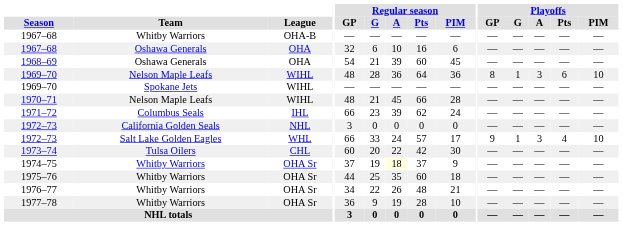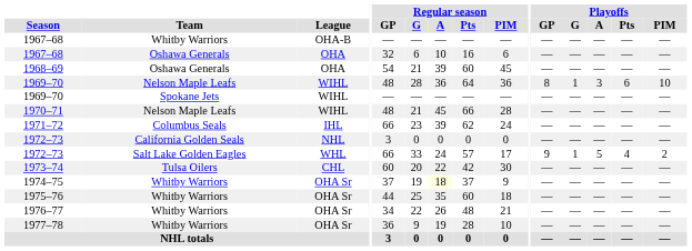 <table border="0" cellpadding="1" cellspacing="0" style="text-align:center; width:60em">
 <tr bgcolor="#e0e0e0">
 <th colspan="3" bgcolor="#ffffff"></th>
 <th rowspan="100" bgcolor="#ffffff"></th>
 <th colspan="5"><a href='#'>Regular season</a></th>
 <th rowspan="100" bgcolor="#ffffff"></th>
 <th colspan="5"><a href='#'>Playoffs</a></th>
 </tr>
 <tr bgcolor="#e0e0e0">
 <th><a href='#'>Season</a></th>
 <th>Team</th>
 <th>League</th>
 <th>GP</th>
 <th><a href='#'>G</a></th>
 <th><a href='#'>A</a></th>
 <th><a href='#'>Pts</a></th>
 <th><a href='#'>PIM</a></th>
 <th>GP</th>
 <th>G</th>
 <th>A</th>
 <th>Pts</th>
 <th>PIM</th>
 </tr>
 <tr>
 <td>1967–68</td>
 <td>Whitby Warriors</td>
 <td>OHA-B</td>
 <td>—</td>
 <td>—</td>
 <td>—</td>
 <td>—</td>
 <td>—</td>
 <td>—</td>
 <td>—</td>
 <td>—</td>
 <td>—</td>
 <td>—</td>
 </tr>
 <tr bgcolor="#f0f0f0">
 <td><a href='#'>1967–68</a></td>
 <td><a href='#'>Oshawa Generals</a></td>
 <td><a href='#'>OHA</a></td>
 <td>32</td>
 <td>6</td>
 <td>10</td>
 <td>16</td>
 <td>6</td>
 <td>—</td>
 <td>—</td>
 <td>—</td>
 <td>—</td>
 <td>—</td>
 </tr>
 <tr>
 <td><a href='#'>1968–69</a></td>
 <td>Oshawa Generals</td>
 <td>OHA</td>
 <td>54</td>
 <td>21</td>
 <td>39</td>
 <td>60</td>
 <td>45</td>
 <td>—</td>
 <td>—</td>
 <td>—</td>
 <td>—</td>
 <td>—</td>
 </tr>
 <tr bgcolor="#f0f0f0">
 <td><a href='#'>1969–70</a></td>
 <td><a href='#'>Nelson Maple Leafs</a></td>
 <td><a href='#'>WIHL</a></td>
 <td>48</td>
 <td>28</td>
 <td>36</td>
 <td>64</td>
 <td>36</td>
 <td>8</td>
 <td>1</td>
 <td>3</td>
 <td>6</td>
 <td>10</td>
 </tr>
 <tr>
 <td>1969–70</td>
 <td><a href='#'>Spokane Jets</a></td>
 <td>WIHL</td>
 <td>—</td>
 <td>—</td>
 <td>—</td>
 <td>—</td>
 <td>—</td>
 <td>—</td>
 <td>—</td>
 <td>—</td>
 <td>—</td>
 <td>—</td>
 </tr>
 <tr bgcolor="#f0f0f0">
 <td><a href='#'>1970–71</a></td>
 <td>Nelson Maple Leafs</td>
 <td>WIHL</td>
 <td>48</td>
 <td>21</td>
 <td>45</td>
 <td>66</td>
 <td>28</td>
 <td>—</td>
 <td>—</td>
 <td>—</td>
 <td>—</td>
 <td>—</td>
 </tr>
 <tr>
 <td><a href='#'>1971–72</a></td>
 <td><a href='#'>Columbus Seals</a></td>
 <td><a href='#'>IHL</a></td>
 <td>66</td>
 <td>23</td>
 <td>39</td>
 <td>62</td>
 <td>24</td>
 <td>—</td>
 <td>—</td>
 <td>—</td>
 <td>—</td>
 <td>—</td>
 </tr>
 <tr bgcolor="#f0f0f0">
 <td><a href='#'>1972–73</a></td>
 <td><a href='#'>California Golden Seals</a></td>
 <td><a href='#'>NHL</a></td>
 <td>3</td>
 <td>0</td>
 <td>0</td>
 <td>0</td>
 <td>0</td>
 <td>—</td>
 <td>—</td>
 <td>—</td>
 <td>—</td>
 <td>—</td>
 </tr>
 <tr>
 <td><a href='#'>1972–73</a></td>
 <td><a href='#'>Salt Lake Golden Eagles</a></td>
 <td><a href='#'>WHL</a></td>
 <td>66</td>
 <td>33</td>
 <td>24</td>
 <td>57</td>
 <td>17</td>
 <td>9</td>
 <td>1</td>
-<td>3</td>
+<td>5</td>
 <td>4</td>
-<td>10</td>
+<td>2</td>
 </tr>
 <tr bgcolor="#f0f0f0">
 <td><a href='#'>1973–74</a></td>
 <td><a href='#'>Tulsa Oilers</a></td>
 <td><a href='#'>CHL</a></td>
 <td>60</td>
 <td>20</td>
 <td>22</td>
 <td>42</td>
 <td>30</td>
 <td>—</td>
 <td>—</td>
 <td>—</td>
 <td>—</td>
 <td>—</td>
 </tr>
 <tr>
 <td>1974–75</td>
 <td><a href='#'>Whitby Warriors</a></td>
 <td><a href='#'>OHA Sr</a></td>
 <td>37</td>
 <td>19</td>
 <td style="background: lightyellow;">18</td>
 <td>37</td>
 <td>9</td>
 <td>—</td>
 <td>—</td>
 <td>—</td>
 <td>—</td>
 <td>—</td>
 </tr>
 <tr bgcolor="#f0f0f0">
 <td>1975–76</td>
 <td>Whitby Warriors</td>
 <td>OHA Sr</td>
 <td>44</td>
 <td>25</td>
 <td>35</td>
 <td>60</td>
 <td>18</td>
 <td>—</td>
 <td>—</td>
 <td>—</td>
 <td>—</td>
 <td>—</td>
 </tr>
 <tr>
 <td>1976–77</td>
 <td>Whitby Warriors</td>
 <td>OHA Sr</td>
 <td>34</td>
 <td>22</td>
 <td>26</td>
 <td>48</td>
 <td>21</td>
 <td>—</td>
 <td>—</td>
 <td>—</td>
 <td>—</td>
 <td>—</td>
 </tr>
 <tr bgcolor="#f0f0f0">
 <td>1977–78</td>
 <td>Whitby Warriors</td>
 <td>OHA Sr</td>
 <td>36</td>
 <td>9</td>
 <td>19</td>
 <td>28</td>
 <td>10</td>
 <td>—</td>
 <td>—</td>
 <td>—</td>
 <td>—</td>
 <td>—</td>
 </tr>
 <tr bgcolor="#e0e0e0">
 <th colspan="3">NHL totals</th>
 <th>3</th>
 <th>0</th>
 <th>0</th>
 <th>0</th>
 <th>0</th>
 <th>—</th>
 <th>—</th>
 <th>—</th>
 <th>—</th>
 <th>—</th>
 </tr>
 </table>
